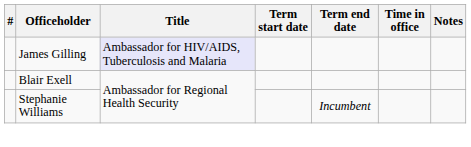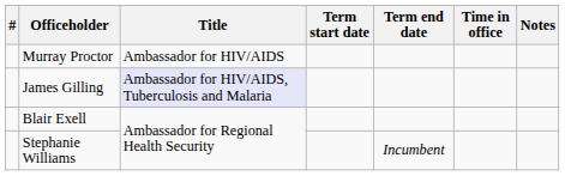 <table class='wikitable sortable'>
 <tr>
 <th>#</th>
 <th>Officeholder</th>
 <th>Title</th>
 <th>Term start date</th>
 <th>Term end date</th>
 <th>Time in office</th>
 <th>Notes</th>
+</tr>
+<tr>
+<td align=center></td>
+<td>Murray Proctor</td>
+<td>Ambassador for HIV/AIDS</td>
+<td align=center></td>
+<td align=center></td>
+<td align=right><strong></strong></td>
+<td></td>
 </tr>
 <tr>
 <td align=center></td>
 <td>James Gilling</td>
 <td style="background: lavender;">Ambassador for HIV/AIDS, Tuberculosis and Malaria</td>
 <td align=center></td>
 <td align=center></td>
 <td align=right></td>
 <td></td>
 </tr>
 <tr>
 <td align=center></td>
 <td>Blair Exell</td>
 <td rowspan=2>Ambassador for Regional Health Security</td>
 <td align=center></td>
 <td align=center></td>
 <td align=right></td>
 <td></td>
 </tr>
 <tr>
 <td align=center></td>
 <td>Stephanie Williams</td>
 <td align=center></td>
 <td align=center><em>Incumbent</em></td>
 <td align=right></td>
 <td></td>
 </tr>
 </table>
